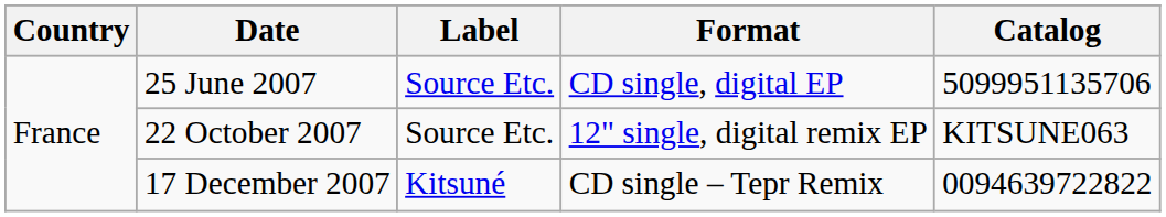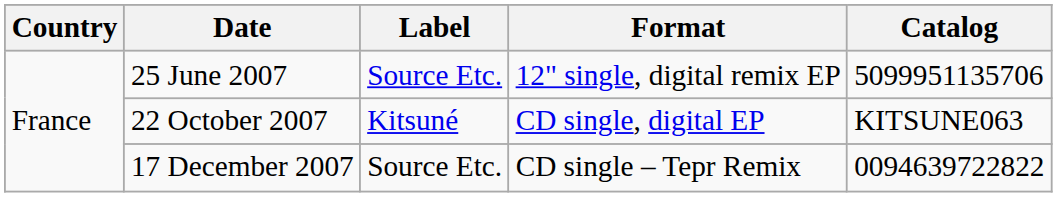 <table class="wikitable">
 <tr>
 <th>Country</th>
 <th>Date</th>
 <th>Label</th>
 <th>Format</th>
 <th>Catalog</th>
 </tr>
 <tr>
 <td rowspan="3">France</td>
 <td>25 June 2007</td>
 <td><a href='#'>Source Etc.</a></td>
-<td><a href='#'>CD single</a>, <a href='#'>digital EP</a></td>
+<td><a href='#'>12" single</a>, digital remix EP</td>
 <td>5099951135706</td>
 </tr>
 <tr>
 <td>22 October 2007</td>
-<td>Source Etc.</td>
-<td><a href='#'>12" single</a>, digital remix EP</td>
+<td><a href='#'>Kitsuné</a></td>
+<td><a href='#'>CD single</a>, <a href='#'>digital EP</a></td>
 <td>KITSUNE063</td>
 </tr>
 <tr>
 <td>17 December 2007</td>
-<td><a href='#'>Kitsuné</a></td>
+<td>Source Etc.</td>
 <td>CD single – Tepr Remix</td>
 <td>0094639722822</td>
 </tr>
 </table>
